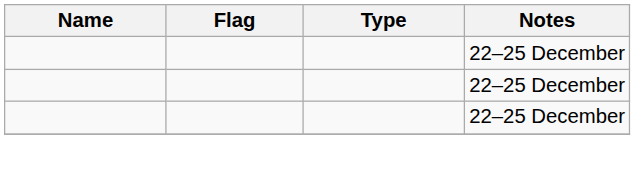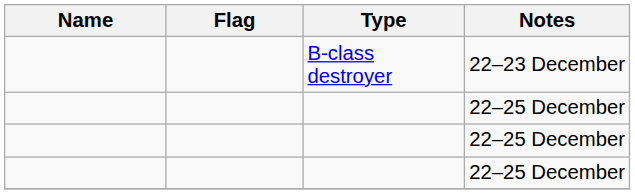 <table class="wikitable sortable">
 <tr>
 <th scope="col" width="120px">Name</th>
 <th scope="col" width="100px">Flag</th>
 <th scope="col" width="120px">Type</th>
 <th>Notes</th>
+</tr>
+<tr>
+<td align="left"></td>
+<td align="left"></td>
+<td align="left"><a href='#'>B-class destroyer</a></td>
+<td align="left">22–23 December</td>
 </tr>
 <tr>
 <td align="left"></td>
 <td align="left"></td>
 <td align="left"></td>
 <td align="left">22–25 December</td>
 </tr>
 <tr>
 <td align="left"></td>
 <td align="left"></td>
 <td align="left"></td>
 <td align="left">22–25 December</td>
 </tr>
 <tr>
 <td align="left"></td>
 <td align="left"></td>
 <td align="left"></td>
 <td align="left">22–25 December</td>
 </tr>
 <tr>
 </tr>
 </table>
